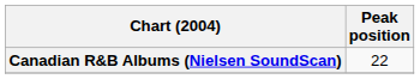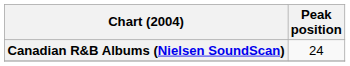 <table class="wikitable sortable plainrowheaders" style="text-align:center">
 <tr>
 <th scope="col">Chart (2004)</th>
 <th scope="col">Peak<br> position</th>
 </tr>
 <tr>
 <th scope="row">Canadian R&B Albums (<a href='#'>Nielsen SoundScan</a>)</th>
-<td style="text-align:center;">22</td>
+<td style="text-align:center;">24</td>
 </tr>
 <tr>
 </tr>
 <tr>
 </tr>
 </table>
